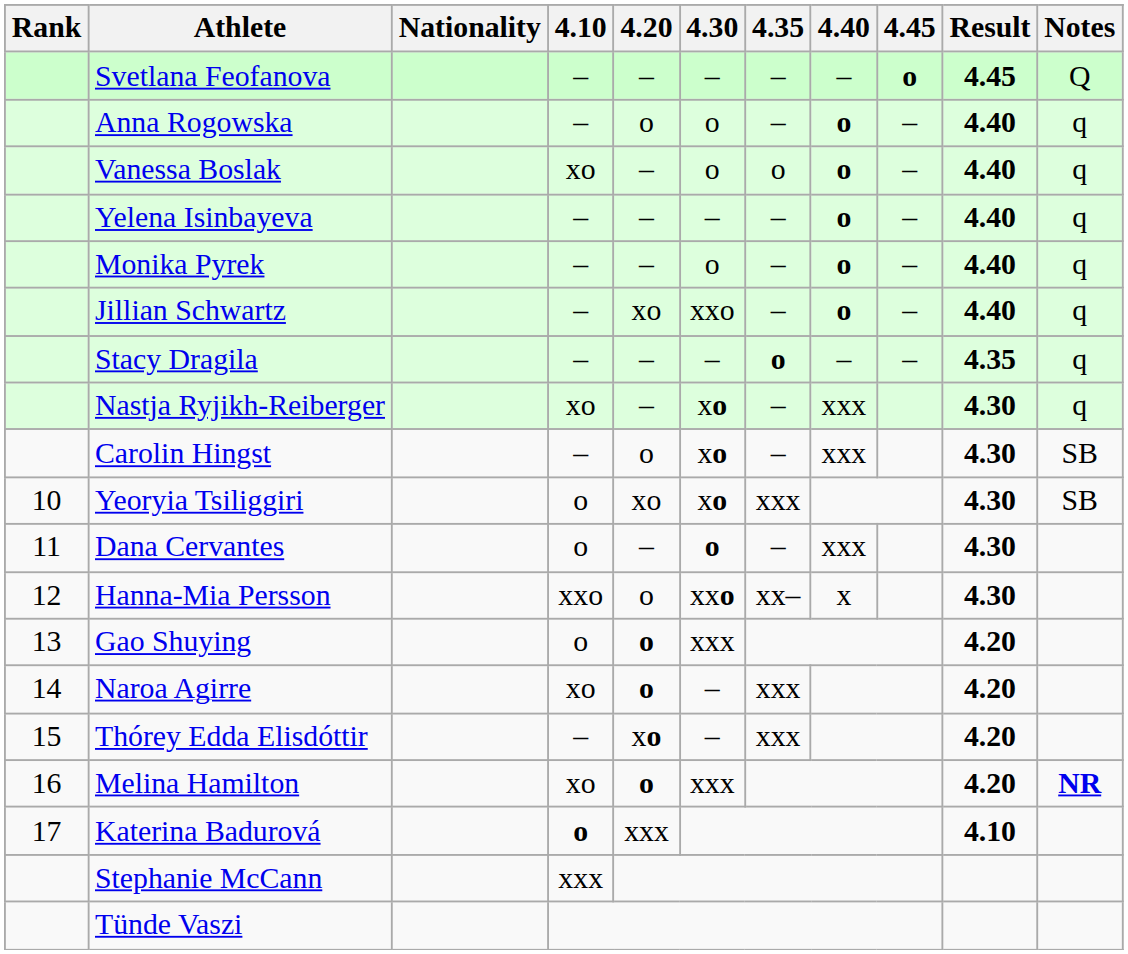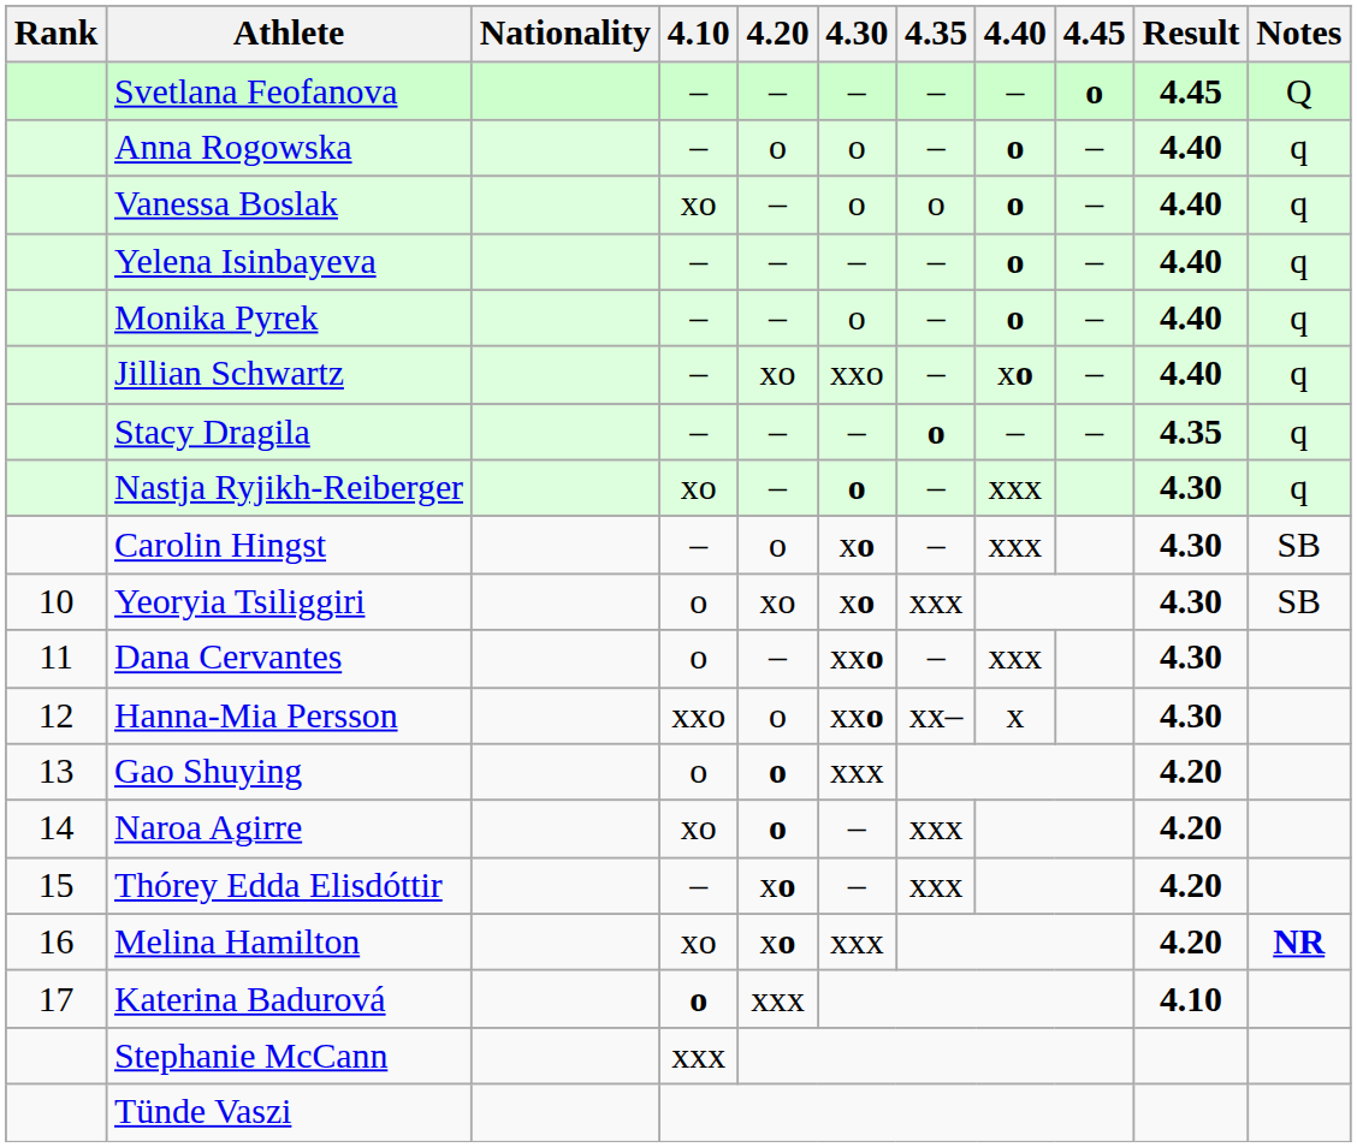 <table class="wikitable sortable" style="text-align:center">
 <tr>
 <th>Rank</th>
 <th>Athlete</th>
 <th>Nationality</th>
 <th>4.10</th>
 <th>4.20</th>
 <th>4.30</th>
 <th>4.35</th>
 <th>4.40</th>
 <th>4.45</th>
 <th>Result</th>
 <th>Notes</th>
 </tr>
 <tr bgcolor=ccffcc>
 <td></td>
 <td align="left"><a href='#'>Svetlana Feofanova</a></td>
 <td align=left></td>
 <td>–</td>
 <td>–</td>
 <td>–</td>
 <td>–</td>
 <td>–</td>
 <td><strong>o</strong></td>
 <td><strong>4.45</strong></td>
 <td>Q</td>
 </tr>
 <tr bgcolor=ddffdd>
 <td></td>
 <td align="left"><a href='#'>Anna Rogowska</a></td>
 <td align=left></td>
 <td>–</td>
 <td>o</td>
 <td>o</td>
 <td>–</td>
 <td><strong>o</strong></td>
 <td>–</td>
 <td><strong>4.40</strong></td>
 <td>q</td>
 </tr>
 <tr bgcolor=ddffdd>
 <td></td>
 <td align="left"><a href='#'>Vanessa Boslak</a></td>
 <td align=left></td>
 <td>xo</td>
 <td>–</td>
 <td>o</td>
 <td>o</td>
 <td><strong>o</strong></td>
 <td>–</td>
 <td><strong>4.40</strong></td>
 <td>q</td>
 </tr>
 <tr bgcolor=ddffdd>
 <td></td>
 <td align="left"><a href='#'>Yelena Isinbayeva</a></td>
 <td align=left></td>
 <td>–</td>
 <td>–</td>
 <td>–</td>
 <td>–</td>
 <td><strong>o</strong></td>
 <td>–</td>
 <td><strong>4.40</strong></td>
 <td>q</td>
 </tr>
 <tr bgcolor=ddffdd>
 <td></td>
 <td align="left"><a href='#'>Monika Pyrek</a></td>
 <td align=left></td>
 <td>–</td>
 <td>–</td>
 <td>o</td>
 <td>–</td>
 <td><strong>o</strong></td>
 <td>–</td>
 <td><strong>4.40</strong></td>
 <td>q</td>
 </tr>
 <tr bgcolor=ddffdd>
 <td></td>
 <td align="left"><a href='#'>Jillian Schwartz</a></td>
 <td align=left></td>
 <td>–</td>
 <td>xo</td>
 <td>xxo</td>
 <td>–</td>
-<td><strong>o</strong></td>
+<td>x<strong>o</strong></td>
 <td>–</td>
 <td><strong>4.40</strong></td>
 <td>q</td>
 </tr>
 <tr bgcolor=ddffdd>
 <td></td>
 <td align="left"><a href='#'>Stacy Dragila</a></td>
 <td align=left></td>
 <td>–</td>
 <td>–</td>
 <td>–</td>
 <td><strong>o</strong></td>
 <td>–</td>
 <td>–</td>
 <td><strong>4.35</strong></td>
 <td>q</td>
 </tr>
 <tr bgcolor=ddffdd>
 <td></td>
 <td align="left"><a href='#'>Nastja Ryjikh-Reiberger</a></td>
 <td align=left></td>
 <td>xo</td>
 <td>–</td>
-<td>x<strong>o</strong></td>
+<td><strong>o</strong></td>
 <td>–</td>
 <td>xxx</td>
 <td></td>
 <td><strong>4.30</strong></td>
 <td>q</td>
 </tr>
 <tr>
 <td></td>
 <td align="left"><a href='#'>Carolin Hingst</a></td>
 <td align=left></td>
 <td>–</td>
 <td>o</td>
 <td>x<strong>o</strong></td>
 <td>–</td>
 <td>xxx</td>
 <td></td>
 <td><strong>4.30</strong></td>
 <td>SB</td>
 </tr>
 <tr>
 <td>10</td>
 <td align="left"><a href='#'>Yeoryia Tsiliggiri</a></td>
 <td align=left></td>
 <td>o</td>
 <td>xo</td>
 <td>x<strong>o</strong></td>
 <td>xxx</td>
 <td colspan=2></td>
 <td><strong>4.30</strong></td>
 <td>SB</td>
 </tr>
 <tr>
 <td>11</td>
 <td align="left"><a href='#'>Dana Cervantes</a></td>
 <td align=left></td>
 <td>o</td>
 <td>–</td>
-<td><strong>o</strong></td>
+<td>xx<strong>o</strong></td>
 <td>–</td>
 <td>xxx</td>
 <td></td>
 <td><strong>4.30</strong></td>
 <td></td>
 </tr>
 <tr>
 <td>12</td>
 <td align="left"><a href='#'>Hanna-Mia Persson</a></td>
 <td align=left></td>
 <td>xxo</td>
 <td>o</td>
 <td>xx<strong>o</strong></td>
 <td>xx–</td>
 <td>x</td>
 <td></td>
 <td><strong>4.30</strong></td>
 <td></td>
 </tr>
 <tr>
 <td>13</td>
 <td align="left"><a href='#'>Gao Shuying</a></td>
 <td align=left></td>
 <td>o</td>
 <td><strong>o</strong></td>
 <td>xxx</td>
 <td colspan=3></td>
 <td><strong>4.20</strong></td>
 <td></td>
 </tr>
 <tr>
 <td>14</td>
 <td align="left"><a href='#'>Naroa Agirre</a></td>
 <td align=left></td>
 <td>xo</td>
 <td><strong>o</strong></td>
 <td>–</td>
 <td>xxx</td>
 <td colspan=2></td>
 <td><strong>4.20</strong></td>
 <td></td>
 </tr>
 <tr>
 <td>15</td>
 <td align="left"><a href='#'>Thórey Edda Elisdóttir</a></td>
 <td align=left></td>
 <td>–</td>
 <td>x<strong>o</strong></td>
 <td>–</td>
 <td>xxx</td>
 <td colspan=2></td>
 <td><strong>4.20</strong></td>
 <td></td>
 </tr>
 <tr>
 <td>16</td>
 <td align="left"><a href='#'>Melina Hamilton</a></td>
 <td align=left></td>
 <td>xo</td>
-<td><strong>o</strong></td>
+<td>x<strong>o</strong></td>
 <td>xxx</td>
 <td colspan=3></td>
 <td><strong>4.20</strong></td>
 <td><strong><a href='#'>NR</a></strong></td>
 </tr>
 <tr>
 <td>17</td>
 <td align="left"><a href='#'>Katerina Badurová</a></td>
 <td align=left></td>
 <td><strong>o</strong></td>
 <td>xxx</td>
 <td colspan=4></td>
 <td><strong>4.10</strong></td>
 <td></td>
 </tr>
 <tr>
 <td></td>
 <td align="left"><a href='#'>Stephanie McCann</a></td>
 <td align=left></td>
 <td>xxx</td>
 <td colspan=5></td>
 <td><strong></strong></td>
 <td></td>
 </tr>
 <tr>
 <td></td>
 <td align="left"><a href='#'>Tünde Vaszi</a></td>
 <td align=left></td>
 <td colspan=6></td>
 <td><strong></strong></td>
 <td></td>
 </tr>
 </table>
